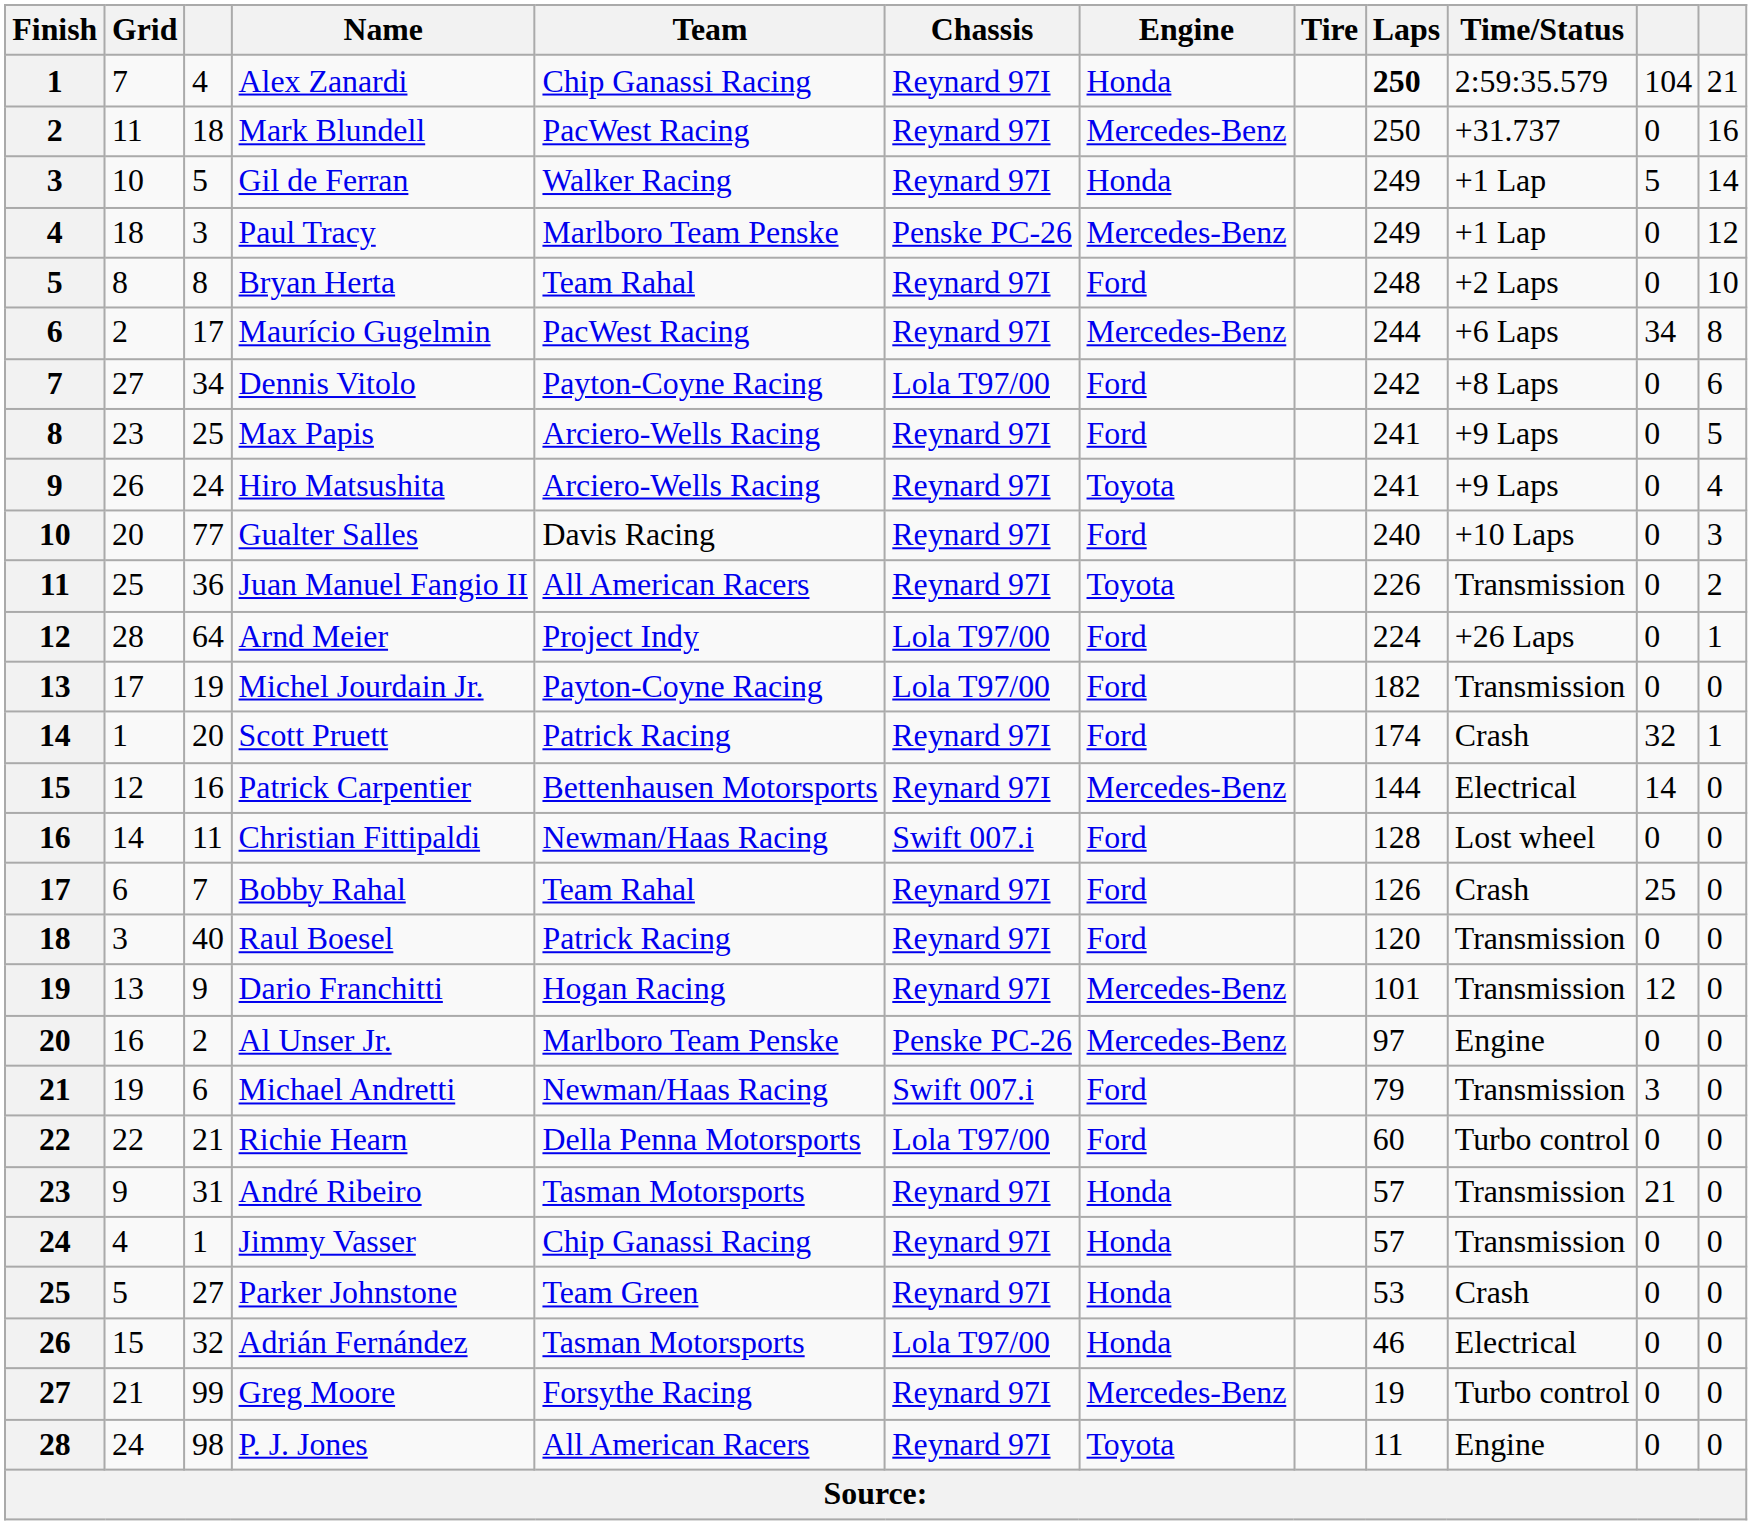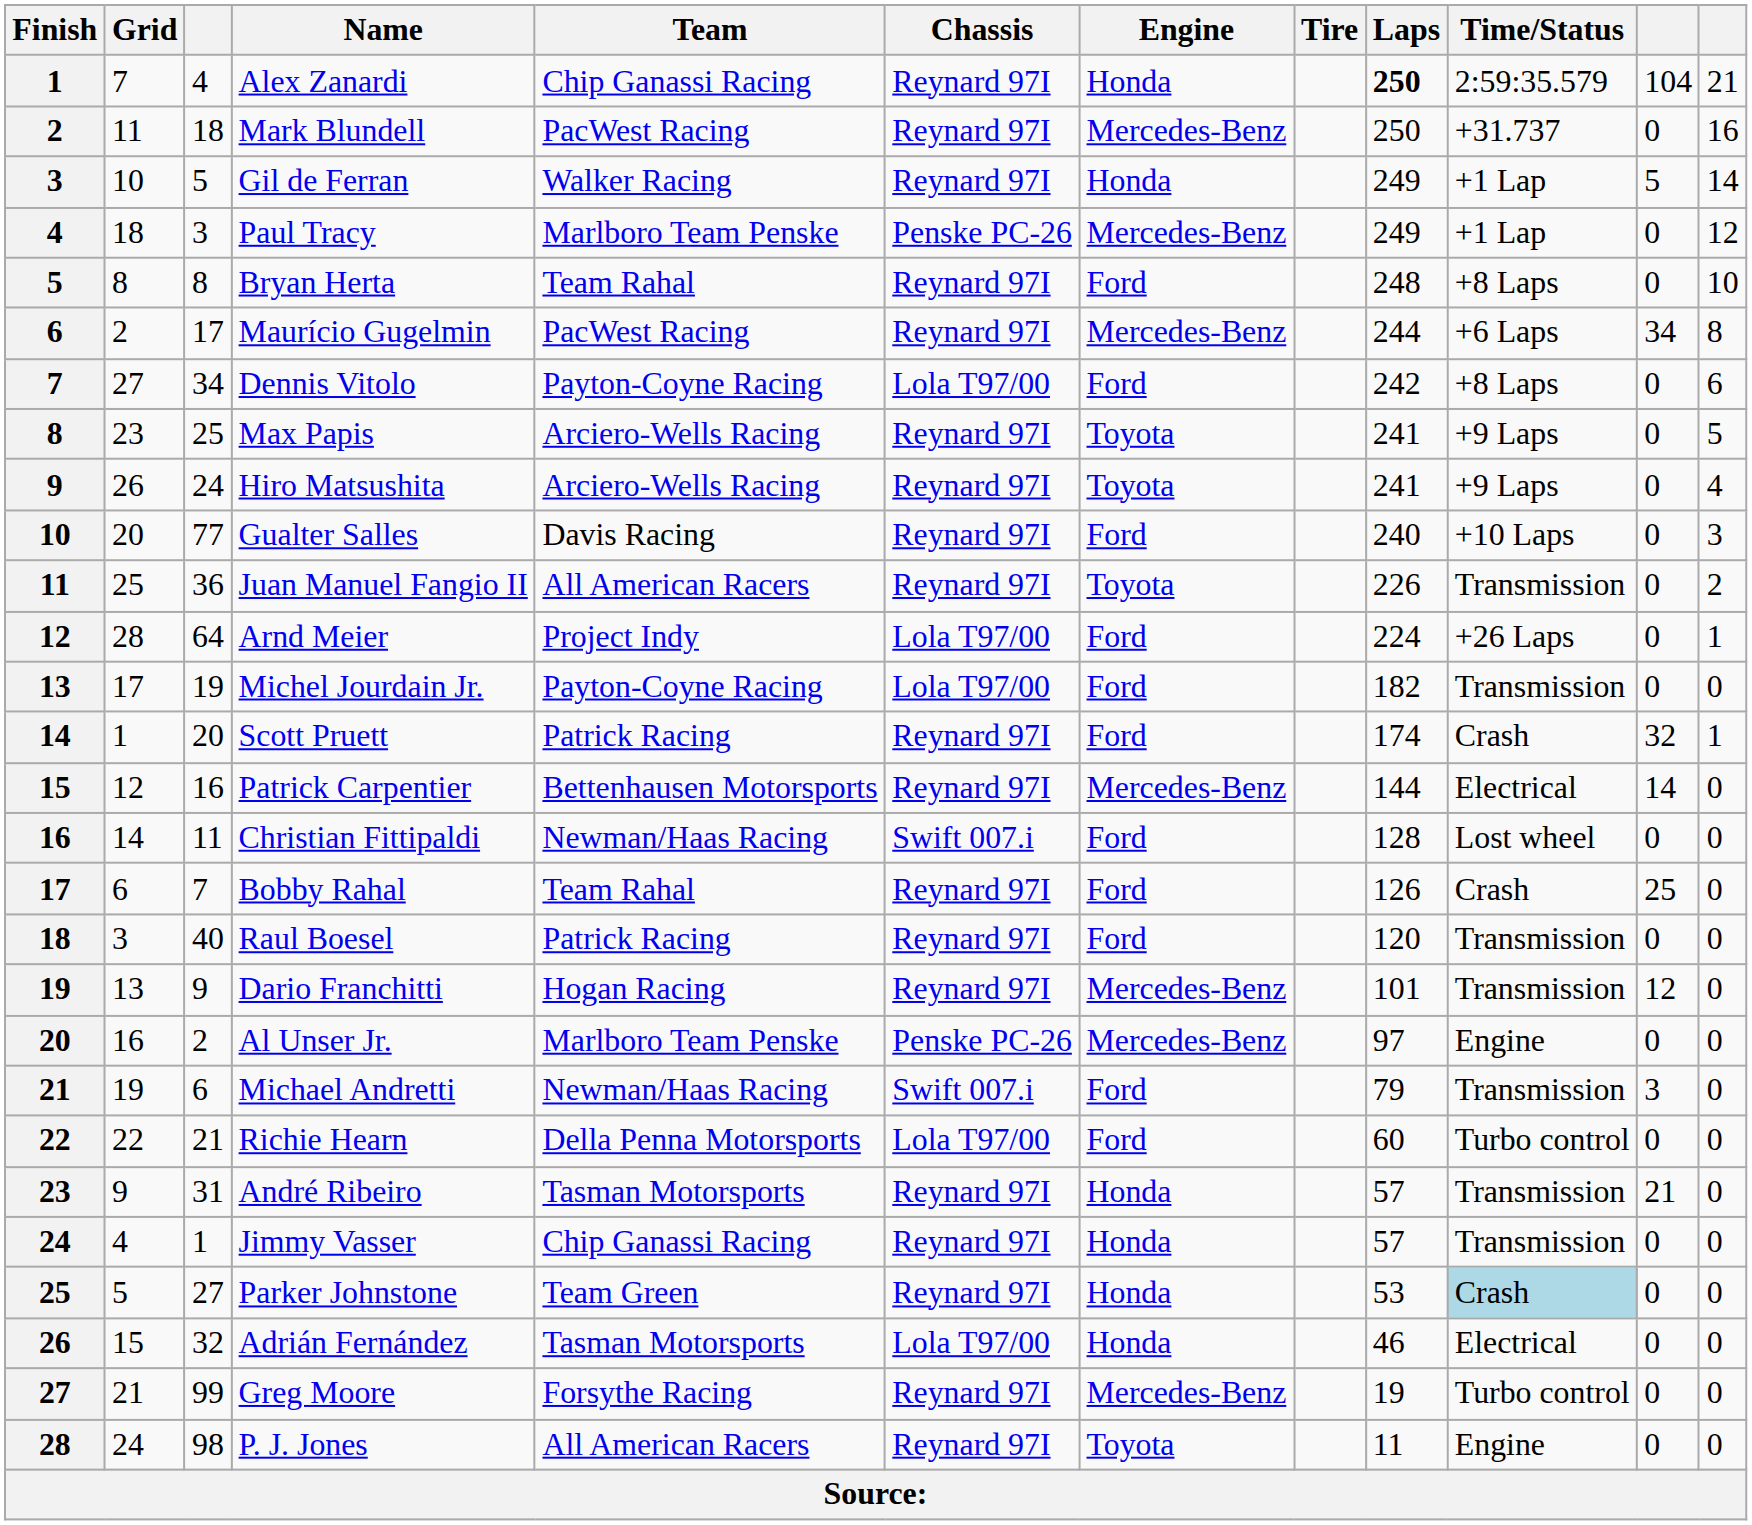 <table class="wikitable">
 <tr>
 <th>Finish</th>
 <th>Grid</th>
 <th></th>
 <th>Name</th>
 <th>Team</th>
 <th>Chassis</th>
 <th>Engine</th>
 <th>Tire</th>
 <th>Laps</th>
 <th>Time/Status</th>
 <th></th>
 <th></th>
 </tr>
 <tr>
 <th>1</th>
 <td>7</td>
 <td>4</td>
 <td> <a href='#'>Alex Zanardi</a></td>
 <td><a href='#'>Chip Ganassi Racing</a></td>
 <td><a href='#'>Reynard 97I</a></td>
 <td><a href='#'>Honda</a></td>
 <td></td>
 <td><strong>250</strong></td>
 <td>2:59:35.579</td>
 <td>104</td>
 <td>21</td>
 </tr>
 <tr>
 <th>2</th>
 <td>11</td>
 <td>18</td>
 <td> <a href='#'>Mark Blundell</a></td>
 <td><a href='#'>PacWest Racing</a></td>
 <td><a href='#'>Reynard 97I</a></td>
 <td><a href='#'>Mercedes-Benz</a></td>
 <td></td>
 <td>250</td>
 <td>+31.737</td>
 <td>0</td>
 <td>16</td>
 </tr>
 <tr>
 <th>3</th>
 <td>10</td>
 <td>5</td>
 <td> <a href='#'>Gil de Ferran</a></td>
 <td><a href='#'>Walker Racing</a></td>
 <td><a href='#'>Reynard 97I</a></td>
 <td><a href='#'>Honda</a></td>
 <td></td>
 <td>249</td>
 <td>+1 Lap</td>
 <td>5</td>
 <td>14</td>
 </tr>
 <tr>
 <th>4</th>
 <td>18</td>
 <td>3</td>
 <td> <a href='#'>Paul Tracy</a></td>
 <td><a href='#'>Marlboro Team Penske</a></td>
 <td><a href='#'>Penske PC-26</a></td>
 <td><a href='#'>Mercedes-Benz</a></td>
 <td></td>
 <td>249</td>
 <td>+1 Lap</td>
 <td>0</td>
 <td>12</td>
 </tr>
 <tr>
 <th>5</th>
 <td>8</td>
 <td>8</td>
 <td> <a href='#'>Bryan Herta</a></td>
 <td><a href='#'>Team Rahal</a></td>
 <td><a href='#'>Reynard 97I</a></td>
 <td><a href='#'>Ford</a></td>
 <td></td>
 <td>248</td>
-<td>+2 Laps</td>
+<td>+8 Laps</td>
 <td>0</td>
 <td>10</td>
 </tr>
 <tr>
 <th>6</th>
 <td>2</td>
 <td>17</td>
 <td> <a href='#'>Maurício Gugelmin</a></td>
 <td><a href='#'>PacWest Racing</a></td>
 <td><a href='#'>Reynard 97I</a></td>
 <td><a href='#'>Mercedes-Benz</a></td>
 <td></td>
 <td>244</td>
 <td>+6 Laps</td>
 <td>34</td>
 <td>8</td>
 </tr>
 <tr>
 <th>7</th>
 <td>27</td>
 <td>34</td>
 <td> <a href='#'>Dennis Vitolo</a></td>
 <td><a href='#'>Payton-Coyne Racing</a></td>
 <td><a href='#'>Lola T97/00</a></td>
 <td><a href='#'>Ford</a></td>
 <td></td>
 <td>242</td>
 <td>+8 Laps</td>
 <td>0</td>
 <td>6</td>
 </tr>
 <tr>
 <th>8</th>
 <td>23</td>
 <td>25</td>
 <td> <a href='#'>Max Papis</a></td>
 <td><a href='#'>Arciero-Wells Racing</a></td>
 <td><a href='#'>Reynard 97I</a></td>
-<td><a href='#'>Ford</a></td>
+<td><a href='#'>Toyota</a></td>
 <td></td>
 <td>241</td>
 <td>+9 Laps</td>
 <td>0</td>
 <td>5</td>
 </tr>
 <tr>
 <th>9</th>
 <td>26</td>
 <td>24</td>
 <td> <a href='#'>Hiro Matsushita</a></td>
 <td><a href='#'>Arciero-Wells Racing</a></td>
 <td><a href='#'>Reynard 97I</a></td>
 <td><a href='#'>Toyota</a></td>
 <td></td>
 <td>241</td>
 <td>+9 Laps</td>
 <td>0</td>
 <td>4</td>
 </tr>
 <tr>
 <th>10</th>
 <td>20</td>
 <td>77</td>
 <td> <a href='#'>Gualter Salles</a></td>
 <td>Davis Racing</td>
 <td><a href='#'>Reynard 97I</a></td>
 <td><a href='#'>Ford</a></td>
 <td></td>
 <td>240</td>
 <td>+10 Laps</td>
 <td>0</td>
 <td>3</td>
 </tr>
 <tr>
 <th>11</th>
 <td>25</td>
 <td>36</td>
 <td> <a href='#'>Juan Manuel Fangio II</a></td>
 <td><a href='#'>All American Racers</a></td>
 <td><a href='#'>Reynard 97I</a></td>
 <td><a href='#'>Toyota</a></td>
 <td></td>
 <td>226</td>
 <td>Transmission</td>
 <td>0</td>
 <td>2</td>
 </tr>
 <tr>
 <th>12</th>
 <td>28</td>
 <td>64</td>
 <td> <a href='#'>Arnd Meier</a></td>
 <td><a href='#'>Project Indy</a></td>
 <td><a href='#'>Lola T97/00</a></td>
 <td><a href='#'>Ford</a></td>
 <td></td>
 <td>224</td>
 <td>+26 Laps</td>
 <td>0</td>
 <td>1</td>
 </tr>
 <tr>
 <th>13</th>
 <td>17</td>
 <td>19</td>
 <td> <a href='#'>Michel Jourdain Jr.</a></td>
 <td><a href='#'>Payton-Coyne Racing</a></td>
 <td><a href='#'>Lola T97/00</a></td>
 <td><a href='#'>Ford</a></td>
 <td></td>
 <td>182</td>
 <td>Transmission</td>
 <td>0</td>
 <td>0</td>
 </tr>
 <tr>
 <th>14</th>
 <td>1</td>
 <td>20</td>
 <td> <a href='#'>Scott Pruett</a></td>
 <td><a href='#'>Patrick Racing</a></td>
 <td><a href='#'>Reynard 97I</a></td>
 <td><a href='#'>Ford</a></td>
 <td></td>
 <td>174</td>
 <td>Crash</td>
 <td>32</td>
 <td>1</td>
 </tr>
 <tr>
 <th>15</th>
 <td>12</td>
 <td>16</td>
 <td> <a href='#'>Patrick Carpentier</a></td>
 <td><a href='#'>Bettenhausen Motorsports</a></td>
 <td><a href='#'>Reynard 97I</a></td>
 <td><a href='#'>Mercedes-Benz</a></td>
 <td></td>
 <td>144</td>
 <td>Electrical</td>
 <td>14</td>
 <td>0</td>
 </tr>
 <tr>
 <th>16</th>
 <td>14</td>
 <td>11</td>
 <td> <a href='#'>Christian Fittipaldi</a></td>
 <td><a href='#'>Newman/Haas Racing</a></td>
 <td><a href='#'>Swift 007.i</a></td>
 <td><a href='#'>Ford</a></td>
 <td></td>
 <td>128</td>
 <td>Lost wheel</td>
 <td>0</td>
 <td>0</td>
 </tr>
 <tr>
 <th>17</th>
 <td>6</td>
 <td>7</td>
 <td> <a href='#'>Bobby Rahal</a></td>
 <td><a href='#'>Team Rahal</a></td>
 <td><a href='#'>Reynard 97I</a></td>
 <td><a href='#'>Ford</a></td>
 <td></td>
 <td>126</td>
 <td>Crash</td>
 <td>25</td>
 <td>0</td>
 </tr>
 <tr>
 <th>18</th>
 <td>3</td>
 <td>40</td>
 <td> <a href='#'>Raul Boesel</a></td>
 <td><a href='#'>Patrick Racing</a></td>
 <td><a href='#'>Reynard 97I</a></td>
 <td><a href='#'>Ford</a></td>
 <td></td>
 <td>120</td>
 <td>Transmission</td>
 <td>0</td>
 <td>0</td>
 </tr>
 <tr>
 <th>19</th>
 <td>13</td>
 <td>9</td>
 <td> <a href='#'>Dario Franchitti</a></td>
 <td><a href='#'>Hogan Racing</a></td>
 <td><a href='#'>Reynard 97I</a></td>
 <td><a href='#'>Mercedes-Benz</a></td>
 <td></td>
 <td>101</td>
 <td>Transmission</td>
 <td>12</td>
 <td>0</td>
 </tr>
 <tr>
 <th>20</th>
 <td>16</td>
 <td>2</td>
 <td> <a href='#'>Al Unser Jr.</a></td>
 <td><a href='#'>Marlboro Team Penske</a></td>
 <td><a href='#'>Penske PC-26</a></td>
 <td><a href='#'>Mercedes-Benz</a></td>
 <td></td>
 <td>97</td>
 <td>Engine</td>
 <td>0</td>
 <td>0</td>
 </tr>
 <tr>
 <th>21</th>
 <td>19</td>
 <td>6</td>
 <td> <a href='#'>Michael Andretti</a></td>
 <td><a href='#'>Newman/Haas Racing</a></td>
 <td><a href='#'>Swift 007.i</a></td>
 <td><a href='#'>Ford</a></td>
 <td></td>
 <td>79</td>
 <td>Transmission</td>
 <td>3</td>
 <td>0</td>
 </tr>
 <tr>
 <th>22</th>
 <td>22</td>
 <td>21</td>
 <td> <a href='#'>Richie Hearn</a></td>
 <td><a href='#'>Della Penna Motorsports</a></td>
 <td><a href='#'>Lola T97/00</a></td>
 <td><a href='#'>Ford</a></td>
 <td></td>
 <td>60</td>
 <td>Turbo control</td>
 <td>0</td>
 <td>0</td>
 </tr>
 <tr>
 <th>23</th>
 <td>9</td>
 <td>31</td>
 <td> <a href='#'>André Ribeiro</a></td>
 <td><a href='#'>Tasman Motorsports</a></td>
 <td><a href='#'>Reynard 97I</a></td>
 <td><a href='#'>Honda</a></td>
 <td></td>
 <td>57</td>
 <td>Transmission</td>
 <td>21</td>
 <td>0</td>
 </tr>
 <tr>
 <th>24</th>
 <td>4</td>
 <td>1</td>
 <td> <a href='#'>Jimmy Vasser</a></td>
 <td><a href='#'>Chip Ganassi Racing</a></td>
 <td><a href='#'>Reynard 97I</a></td>
 <td><a href='#'>Honda</a></td>
 <td></td>
 <td>57</td>
 <td>Transmission</td>
 <td>0</td>
 <td>0</td>
 </tr>
 <tr>
 <th>25</th>
 <td>5</td>
 <td>27</td>
 <td> <a href='#'>Parker Johnstone</a></td>
 <td><a href='#'>Team Green</a></td>
 <td><a href='#'>Reynard 97I</a></td>
 <td><a href='#'>Honda</a></td>
 <td></td>
 <td>53</td>
-<td>Crash</td>
+<td style="background: lightblue;">Crash</td>
 <td>0</td>
 <td>0</td>
 </tr>
 <tr>
 <th>26</th>
 <td>15</td>
 <td>32</td>
 <td> <a href='#'>Adrián Fernández</a></td>
 <td><a href='#'>Tasman Motorsports</a></td>
 <td><a href='#'>Lola T97/00</a></td>
 <td><a href='#'>Honda</a></td>
 <td></td>
 <td>46</td>
 <td>Electrical</td>
 <td>0</td>
 <td>0</td>
 </tr>
 <tr>
 <th>27</th>
 <td>21</td>
 <td>99</td>
 <td> <a href='#'>Greg Moore</a></td>
 <td><a href='#'>Forsythe Racing</a></td>
 <td><a href='#'>Reynard 97I</a></td>
 <td><a href='#'>Mercedes-Benz</a></td>
 <td></td>
 <td>19</td>
 <td>Turbo control</td>
 <td>0</td>
 <td>0</td>
 </tr>
 <tr>
 <th>28</th>
 <td>24</td>
 <td>98</td>
 <td> <a href='#'>P. J. Jones</a></td>
 <td><a href='#'>All American Racers</a></td>
 <td><a href='#'>Reynard 97I</a></td>
 <td><a href='#'>Toyota</a></td>
 <td></td>
 <td>11</td>
 <td>Engine</td>
 <td>0</td>
 <td>0</td>
 </tr>
 <tr>
 <th colspan=12>Source:</th>
 </tr>
 </table>
